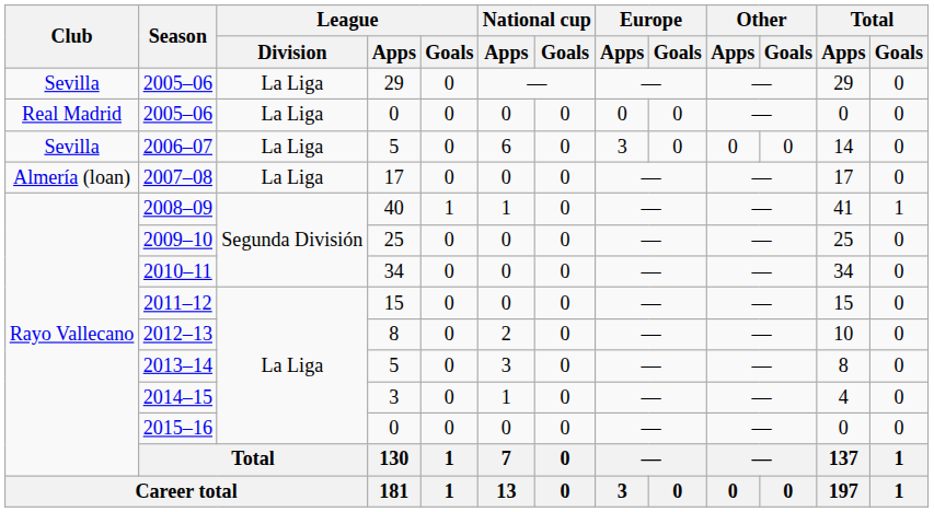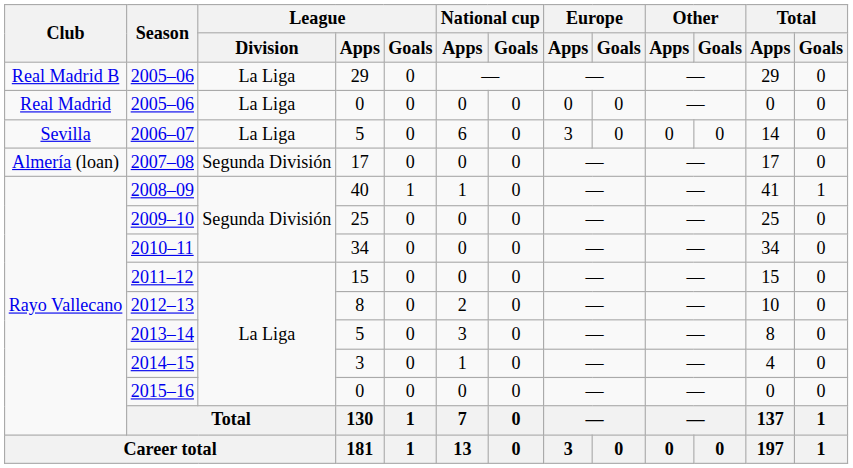 <table class="wikitable" style="text-align: center;">
 <tr>
 <th rowspan="2">Club</th>
 <th rowspan="2">Season</th>
 <th colspan="3">League</th>
 <th colspan="2">National cup</th>
 <th colspan="2">Europe</th>
 <th colspan="2">Other</th>
 <th colspan="2">Total</th>
 </tr>
 <tr>
 <th>Division</th>
 <th>Apps</th>
 <th>Goals</th>
 <th>Apps</th>
 <th>Goals</th>
 <th>Apps</th>
 <th>Goals</th>
 <th>Apps</th>
 <th>Goals</th>
 <th>Apps</th>
 <th>Goals</th>
 </tr>
 <tr>
-<td><a href='#'>Sevilla</a></td>
+<td><a href='#'>Real Madrid B</a></td>
 <td><a href='#'>2005–06</a></td>
 <td>La Liga</td>
 <td>29</td>
 <td>0</td>
 <td colspan="2">—</td>
 <td colspan="2">—</td>
 <td colspan="2">—</td>
 <td>29</td>
 <td>0</td>
 </tr>
 <tr>
 <td><a href='#'>Real Madrid</a></td>
 <td><a href='#'>2005–06</a></td>
 <td>La Liga</td>
 <td>0</td>
 <td>0</td>
 <td>0</td>
 <td>0</td>
 <td>0</td>
 <td>0</td>
 <td colspan="2">—</td>
 <td>0</td>
 <td>0</td>
 </tr>
 <tr>
 <td><a href='#'>Sevilla</a></td>
 <td><a href='#'>2006–07</a></td>
 <td>La Liga</td>
 <td>5</td>
 <td>0</td>
 <td>6</td>
 <td>0</td>
 <td>3</td>
 <td>0</td>
 <td>0</td>
 <td>0</td>
 <td>14</td>
 <td>0</td>
 </tr>
 <tr>
 <td><a href='#'>Almería</a> (loan)</td>
 <td><a href='#'>2007–08</a></td>
-<td>La Liga</td>
+<td>Segunda División</td>
 <td>17</td>
 <td>0</td>
 <td>0</td>
 <td>0</td>
 <td colspan="2">—</td>
 <td colspan="2">—</td>
 <td>17</td>
 <td>0</td>
 </tr>
 <tr>
 <td rowspan="9"><a href='#'>Rayo Vallecano</a></td>
 <td><a href='#'>2008–09</a></td>
 <td rowspan="3">Segunda División</td>
 <td>40</td>
 <td>1</td>
 <td>1</td>
 <td>0</td>
 <td colspan="2">—</td>
 <td colspan="2">—</td>
 <td>41</td>
 <td>1</td>
 </tr>
 <tr>
 <td><a href='#'>2009–10</a></td>
 <td>25</td>
 <td>0</td>
 <td>0</td>
 <td>0</td>
 <td colspan="2">—</td>
 <td colspan="2">—</td>
 <td>25</td>
 <td>0</td>
 </tr>
 <tr>
 <td><a href='#'>2010–11</a></td>
 <td>34</td>
 <td>0</td>
 <td>0</td>
 <td>0</td>
 <td colspan="2">—</td>
 <td colspan="2">—</td>
 <td>34</td>
 <td>0</td>
 </tr>
 <tr>
 <td><a href='#'>2011–12</a></td>
 <td rowspan="5">La Liga</td>
 <td>15</td>
 <td>0</td>
 <td>0</td>
 <td>0</td>
 <td colspan="2">—</td>
 <td colspan="2">—</td>
 <td>15</td>
 <td>0</td>
 </tr>
 <tr>
 <td><a href='#'>2012–13</a></td>
 <td>8</td>
 <td>0</td>
 <td>2</td>
 <td>0</td>
 <td colspan="2">—</td>
 <td colspan="2">—</td>
 <td>10</td>
 <td>0</td>
 </tr>
 <tr>
 <td><a href='#'>2013–14</a></td>
 <td>5</td>
 <td>0</td>
 <td>3</td>
 <td>0</td>
 <td colspan="2">—</td>
 <td colspan="2">—</td>
 <td>8</td>
 <td>0</td>
 </tr>
 <tr>
 <td><a href='#'>2014–15</a></td>
 <td>3</td>
 <td>0</td>
 <td>1</td>
 <td>0</td>
 <td colspan="2">—</td>
 <td colspan="2">—</td>
 <td>4</td>
 <td>0</td>
 </tr>
 <tr>
 <td><a href='#'>2015–16</a></td>
 <td>0</td>
 <td>0</td>
 <td>0</td>
 <td>0</td>
 <td colspan="2">—</td>
 <td colspan="2">—</td>
 <td>0</td>
 <td>0</td>
 </tr>
 <tr>
 <th colspan="2">Total</th>
 <th>130</th>
 <th>1</th>
 <th>7</th>
 <th>0</th>
 <th colspan="2">—</th>
 <th colspan="2">—</th>
 <th>137</th>
 <th>1</th>
 </tr>
 <tr>
 <th colspan="3">Career total</th>
 <th>181</th>
 <th>1</th>
 <th>13</th>
 <th>0</th>
 <th>3</th>
 <th>0</th>
 <th>0</th>
 <th>0</th>
 <th>197</th>
 <th>1</th>
 </tr>
 </table>
